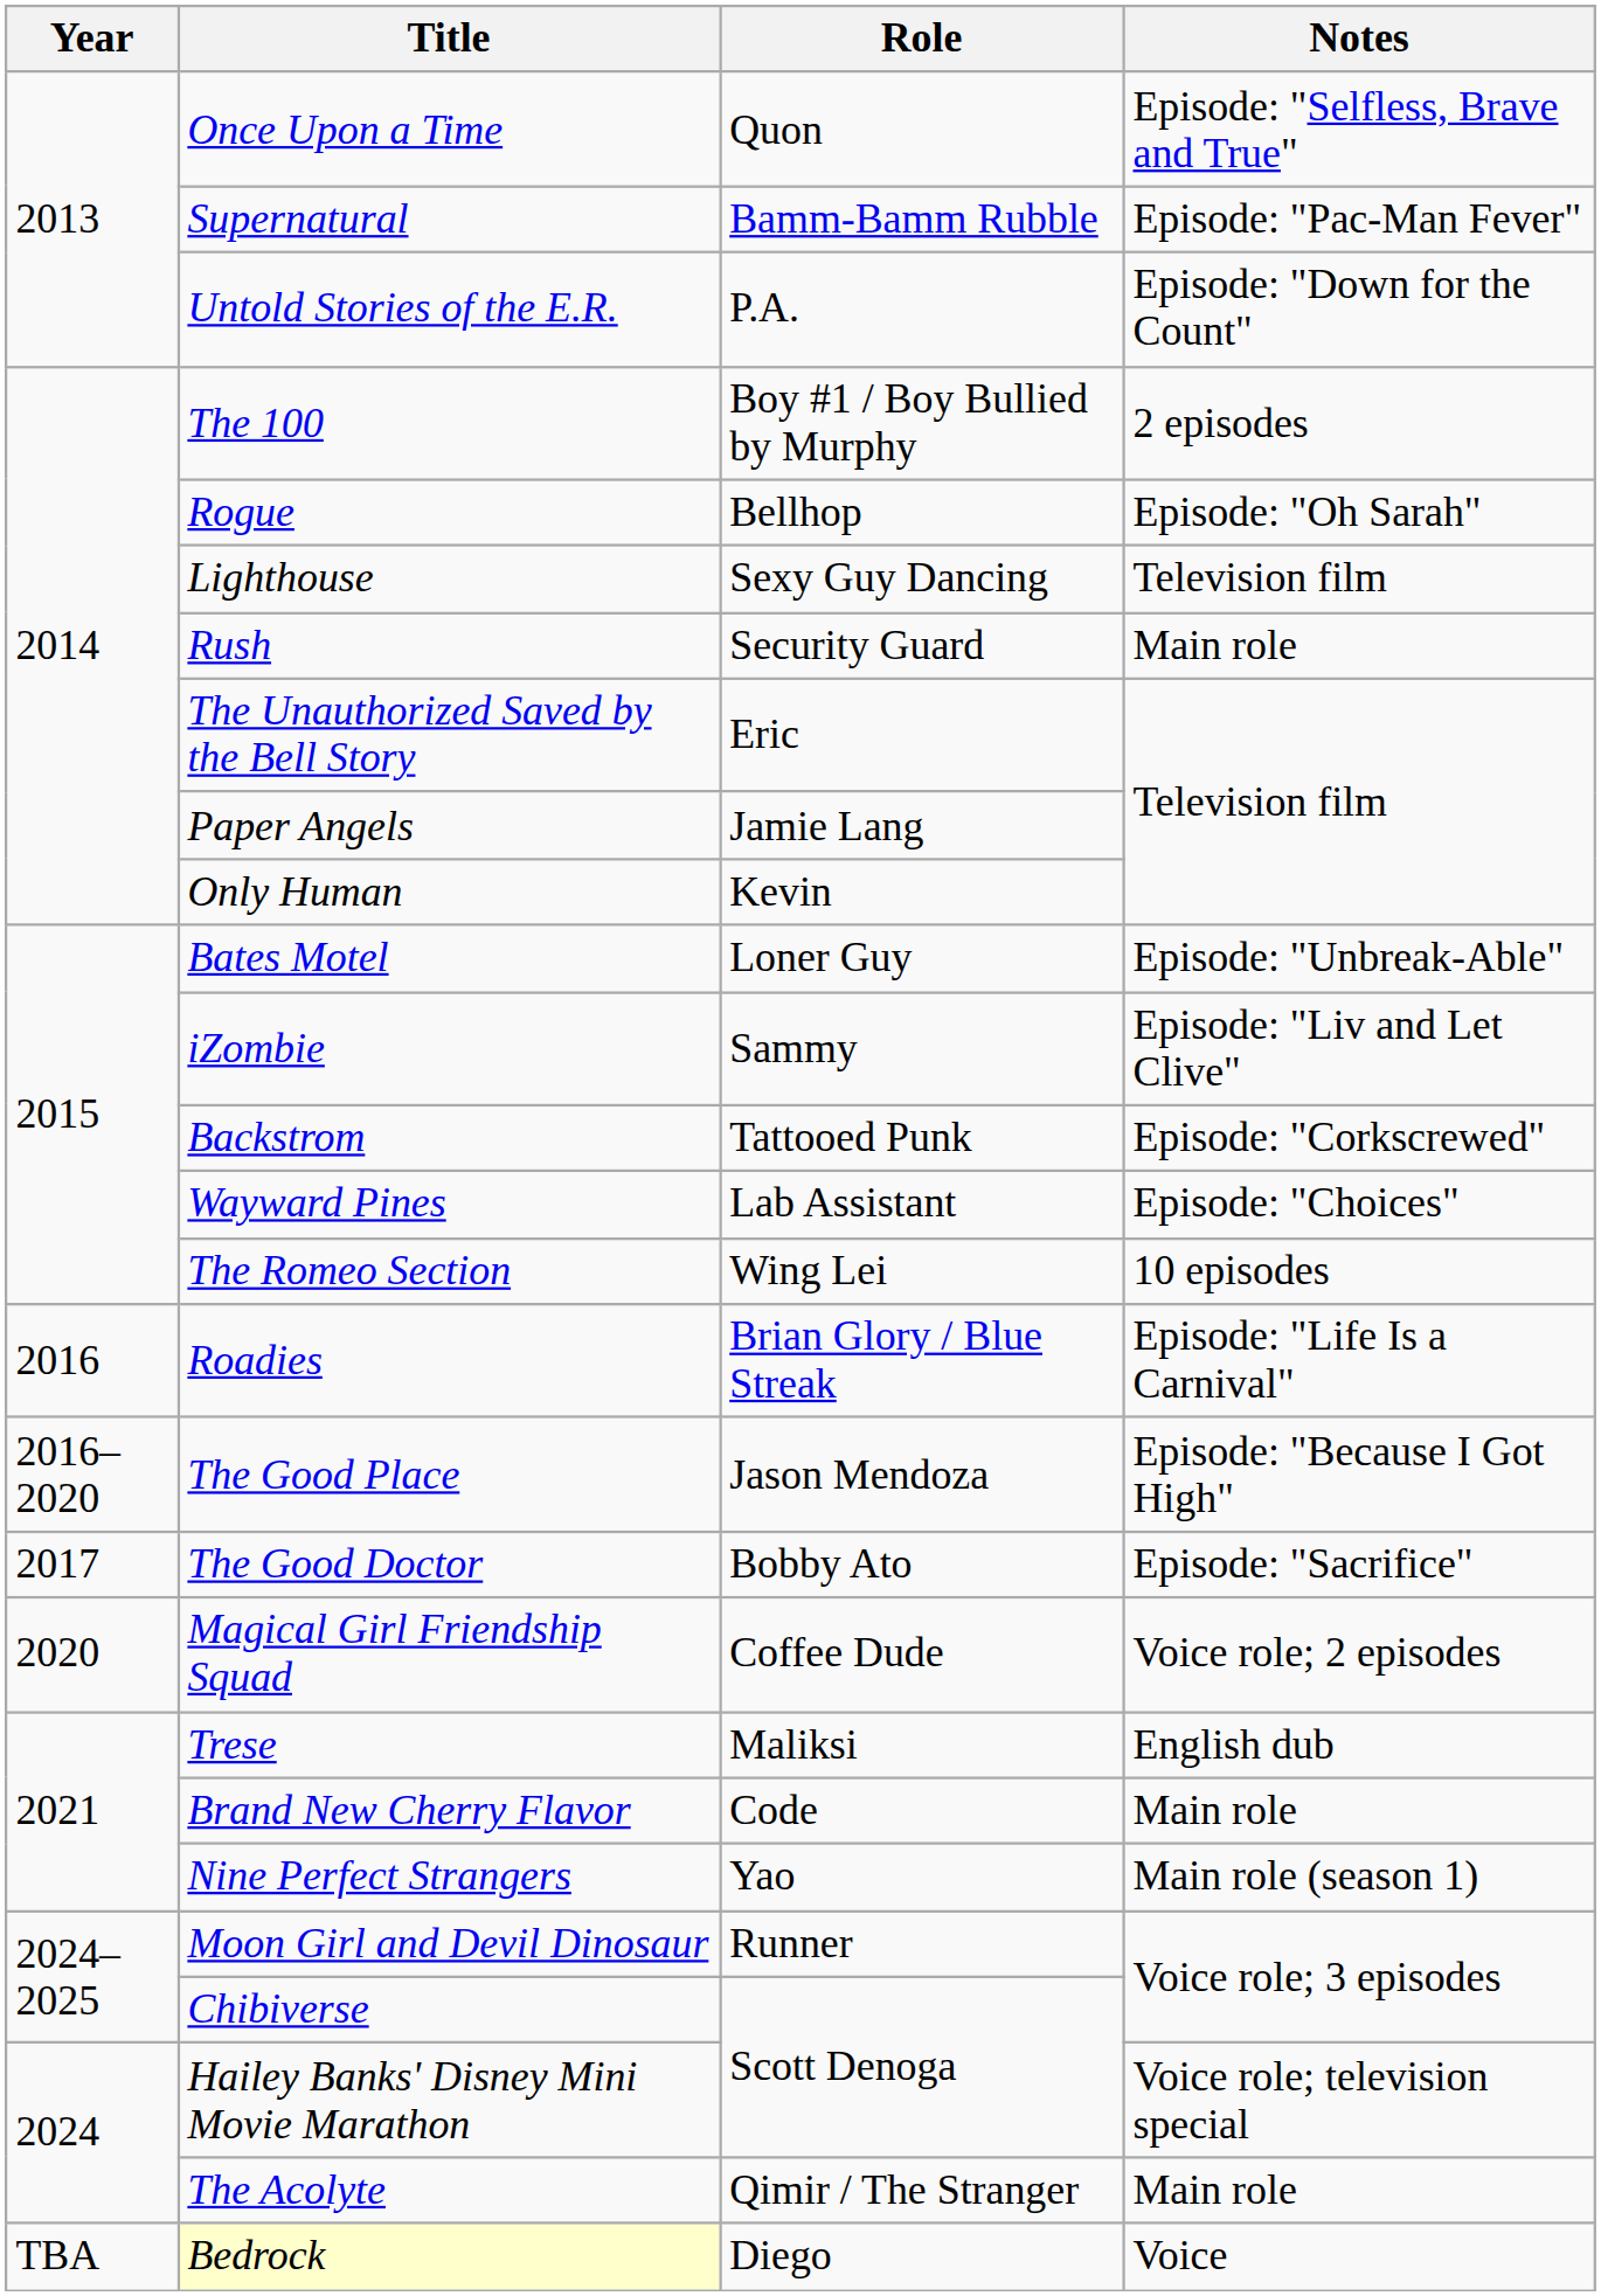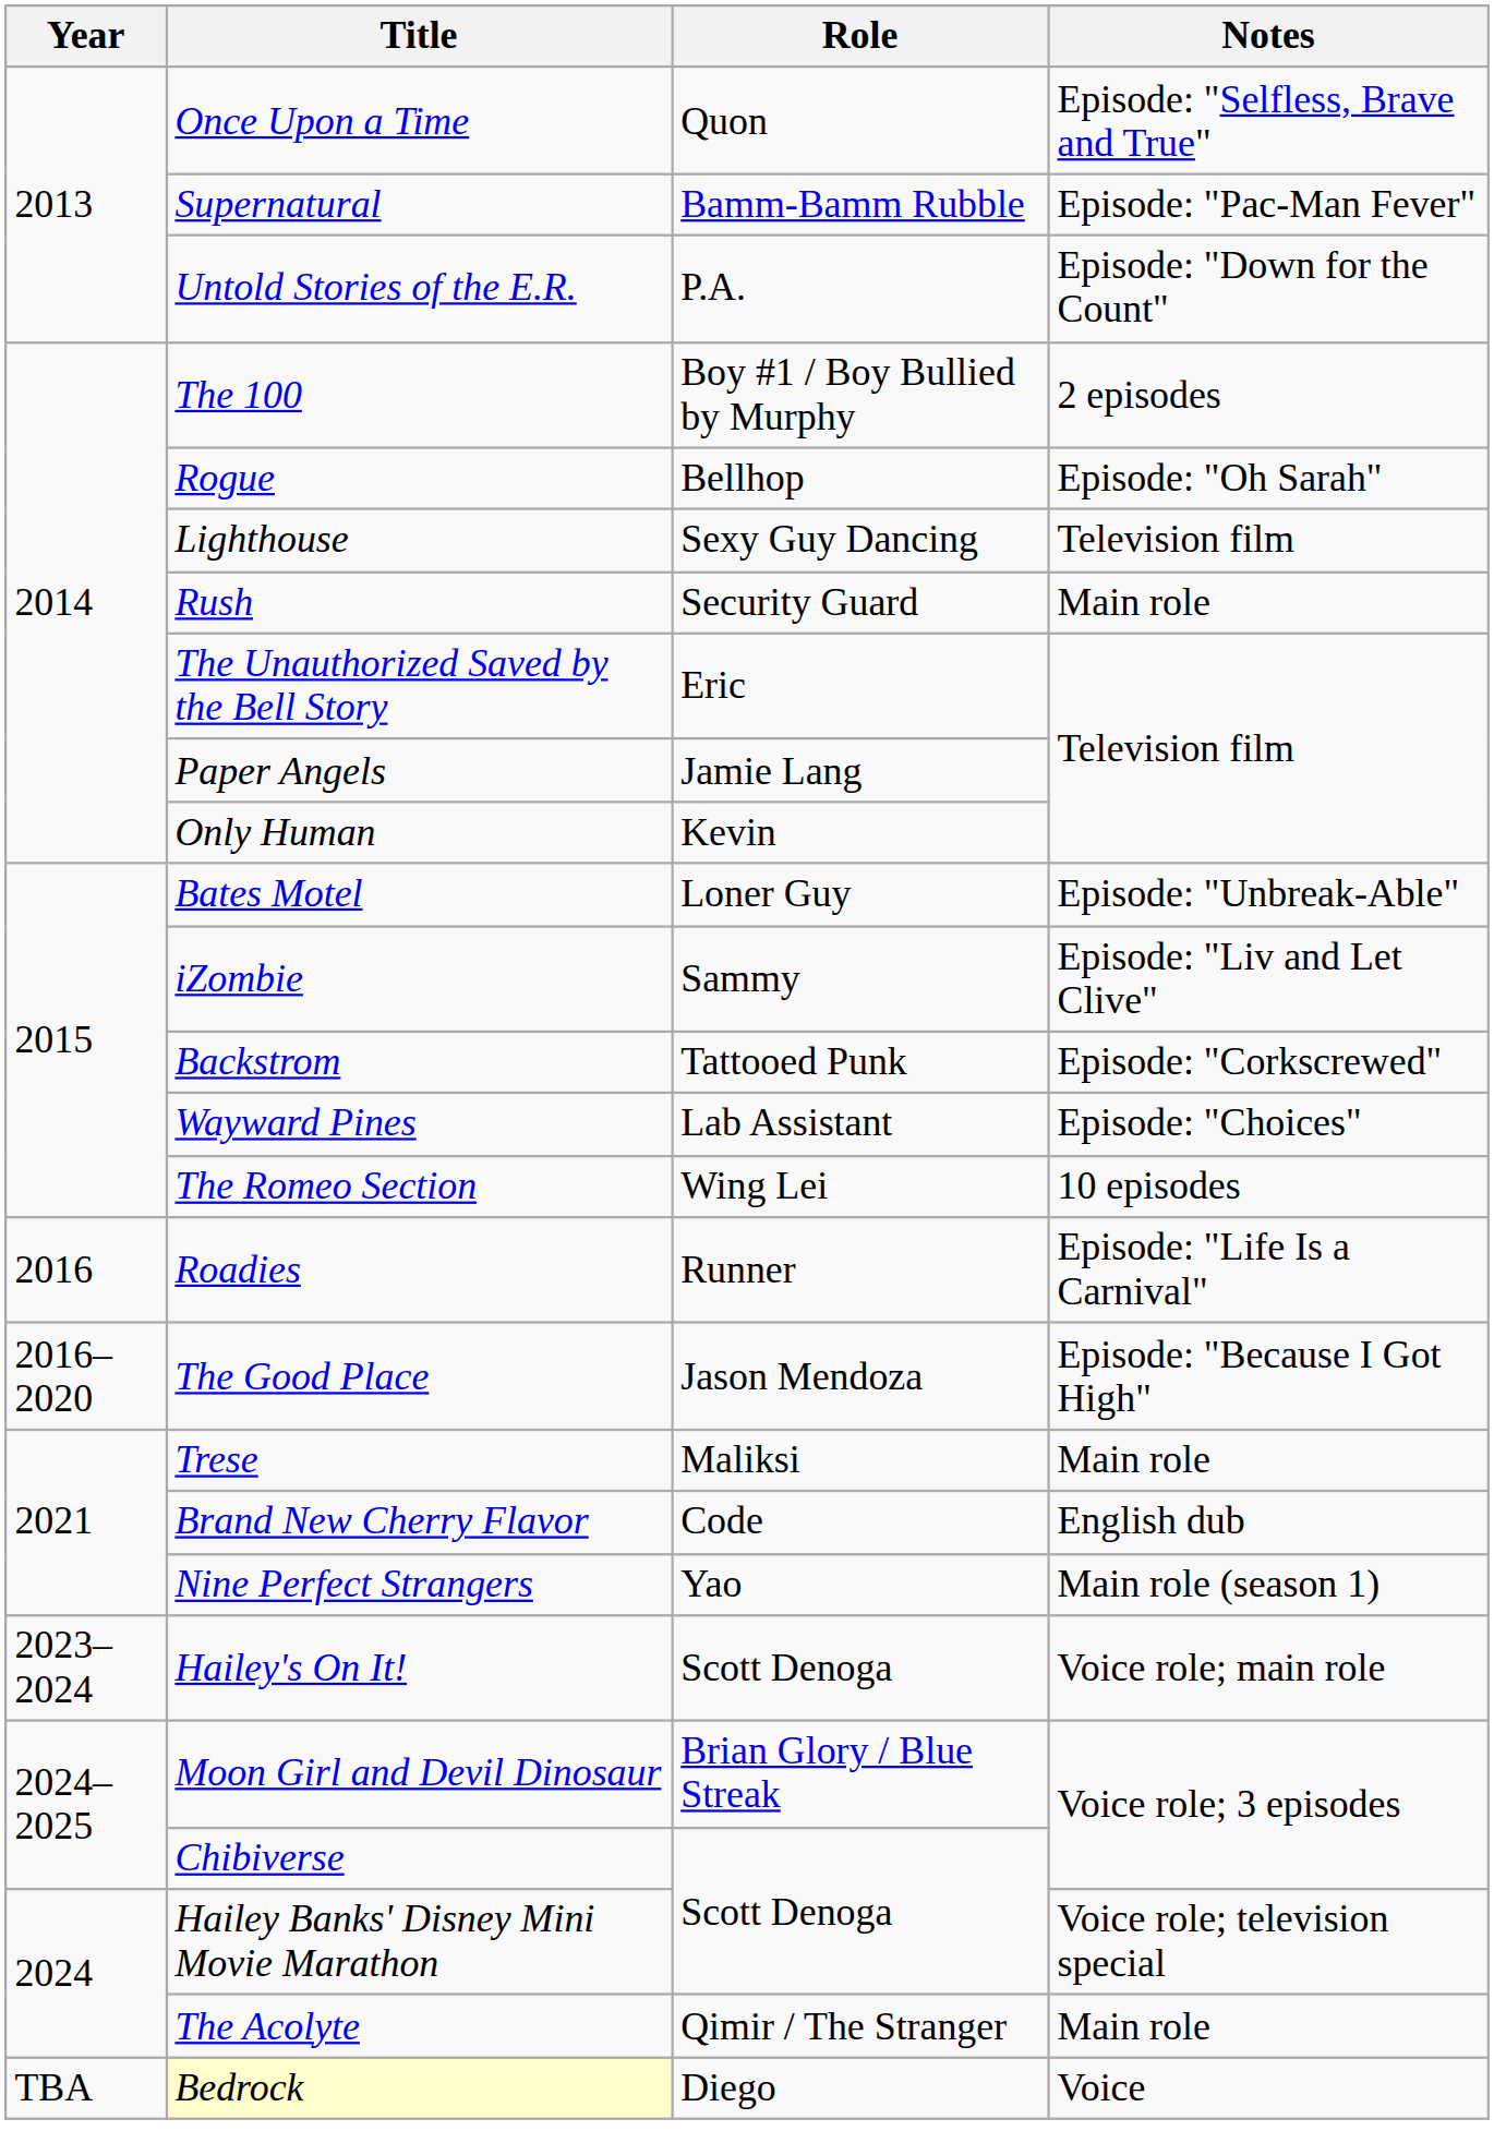 <table class="wikitable sortable">
 <tr>
 <th>Year</th>
 <th>Title</th>
 <th>Role</th>
 <th class="unsortable">Notes</th>
 </tr>
 <tr>
 <td rowspan="3">2013</td>
 <td><em><a href='#'>Once Upon a Time</a></em></td>
 <td>Quon</td>
 <td>Episode: "<a href='#'>Selfless, Brave and True</a>"</td>
 </tr>
 <tr>
 <td><em><a href='#'>Supernatural</a></em></td>
 <td><a href='#'>Bamm-Bamm Rubble</a></td>
 <td>Episode: "Pac-Man Fever"</td>
 </tr>
 <tr>
 <td><em><a href='#'>Untold Stories of the E.R.</a></em></td>
 <td>P.A.</td>
 <td>Episode: "Down for the Count"</td>
 </tr>
 <tr>
 <td rowspan="7">2014</td>
 <td data-sort-value="100, The"><em><a href='#'>The 100</a></em></td>
 <td>Boy #1 / Boy Bullied by Murphy</td>
 <td>2 episodes</td>
 </tr>
 <tr>
 <td><em><a href='#'>Rogue</a></em></td>
 <td>Bellhop</td>
 <td>Episode: "Oh Sarah"</td>
 </tr>
 <tr>
 <td><em>Lighthouse</em></td>
 <td>Sexy Guy Dancing</td>
 <td>Television film</td>
 </tr>
 <tr>
 <td><em><a href='#'>Rush</a></em></td>
 <td>Security Guard</td>
 <td>Main role</td>
 </tr>
 <tr>
 <td data-sort-value="Unauthorized Saved by the Bell Story, The"><em><a href='#'>The Unauthorized Saved by the Bell Story</a></em></td>
 <td>Eric</td>
 <td rowspan="3">Television film</td>
 </tr>
 <tr>
 <td><em>Paper Angels</em></td>
 <td>Jamie Lang</td>
 </tr>
 <tr>
 <td><em>Only Human</em></td>
 <td>Kevin</td>
 </tr>
 <tr>
 <td rowspan="5">2015</td>
 <td><em><a href='#'>Bates Motel</a></em></td>
 <td>Loner Guy</td>
 <td>Episode: "Unbreak-Able"</td>
 </tr>
 <tr>
 <td><em><a href='#'>iZombie</a></em></td>
 <td>Sammy</td>
 <td>Episode: "Liv and Let Clive"</td>
 </tr>
 <tr>
 <td><em><a href='#'>Backstrom</a></em></td>
 <td>Tattooed Punk</td>
 <td>Episode: "Corkscrewed"</td>
 </tr>
 <tr>
 <td><em><a href='#'>Wayward Pines</a></em></td>
 <td>Lab Assistant</td>
 <td>Episode: "Choices"</td>
 </tr>
 <tr>
 <td data-sort-value="Romeo Section, The"><em><a href='#'>The Romeo Section</a></em></td>
 <td>Wing Lei</td>
 <td>10 episodes</td>
 </tr>
 <tr>
 <td>2016</td>
 <td><em><a href='#'>Roadies</a></em></td>
-<td><a href='#'>Brian Glory / Blue Streak</a></td>
+<td>Runner</td>
 <td>Episode: "Life Is a Carnival"</td>
 </tr>
 <tr>
 <td>2016–2020</td>
 <td data-sort-value="Good Place, The"><em><a href='#'>The Good Place</a></em></td>
 <td>Jason Mendoza</td>
 <td>Episode: "Because I Got High"</td>
 </tr>
 <tr>
-<td>2017</td>
-<td data-sort-value="Good Doctor, The"><em><a href='#'>The Good Doctor</a></em></td>
-<td>Bobby Ato</td>
-<td>Episode: "Sacrifice"</td>
-</tr>
-<tr>
-<td>2020</td>
-<td><em><a href='#'>Magical Girl Friendship Squad</a></em></td>
-<td>Coffee Dude</td>
-<td>Voice role; 2 episodes</td>
-</tr>
-<tr>
 <td rowspan="3">2021</td>
 <td><em><a href='#'>Trese</a></em></td>
 <td>Maliksi</td>
-<td>English dub</td>
+<td>Main role</td>
 </tr>
 <tr>
 <td><em><a href='#'>Brand New Cherry Flavor</a></em></td>
 <td>Code</td>
-<td>Main role</td>
+<td>English dub</td>
 </tr>
 <tr>
 <td><em><a href='#'>Nine Perfect Strangers</a></em></td>
 <td>Yao</td>
 <td>Main role (season 1)</td>
 </tr>
 <tr>
+<td>2023–2024</td>
+<td><em><a href='#'>Hailey's On It!</a></em></td>
+<td>Scott Denoga</td>
+<td>Voice role; main role</td>
+</tr>
+<tr>
 <td rowspan="2">2024–2025</td>
 <td><em><a href='#'>Moon Girl and Devil Dinosaur</a></em></td>
-<td>Runner</td>
+<td><a href='#'>Brian Glory / Blue Streak</a></td>
 <td rowspan="2">Voice role; 3 episodes</td>
 </tr>
 <tr>
 <td><em><a href='#'>Chibiverse</a></em></td>
 <td rowspan="2">Scott Denoga</td>
 </tr>
 <tr>
 <td rowspan="2">2024</td>
 <td><em>Hailey Banks' Disney Mini Movie Marathon</em></td>
 <td>Voice role; television special</td>
 </tr>
 <tr>
 <td data-sort-value="Acolyte, The"><em><a href='#'>The Acolyte</a></em></td>
 <td>Qimir / The Stranger</td>
 <td>Main role</td>
 </tr>
 <tr>
 <td>TBA</td>
 <td style="background:#FFFFCC;"><em>Bedrock</em> </td>
 <td>Diego</td>
 <td>Voice</td>
 </tr>
 </table>
